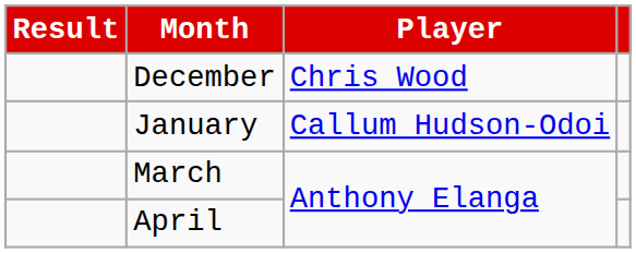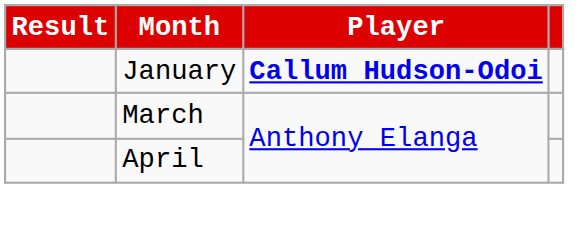 <table class="wikitable" style="text-align:left">
 <tr>
 <th style="background:#DD0000; color:#FFFFFF; ">Result</th>
 <th style="background:#DD0000; color:#FFFFFF; ">Month</th>
 <th style="background:#DD0000;color:#FFFFFF; ">Player</th>
 <th style="background:#DD0000; color:#FFFFFF; "></th>
 </tr>
 <tr>
 </tr>
 <tr>
 <td></td>
-<td>December</td>
-<td> <a href='#'>Chris Wood</a></td>
-<td></td>
-</tr>
-<tr>
-<td></td>
 <td>January</td>
-<td> <a href='#'>Callum Hudson-Odoi</a></td>
+<td><strong> <a href='#'>Callum Hudson-Odoi</a></strong></td>
 <td></td>
 </tr>
 <tr>
 <td></td>
 <td>March</td>
 <td rowspan="2"> <a href='#'>Anthony Elanga</a></td>
 <td></td>
 </tr>
 <tr>
 <td></td>
 <td>April</td>
 <td></td>
 </tr>
 </table>
